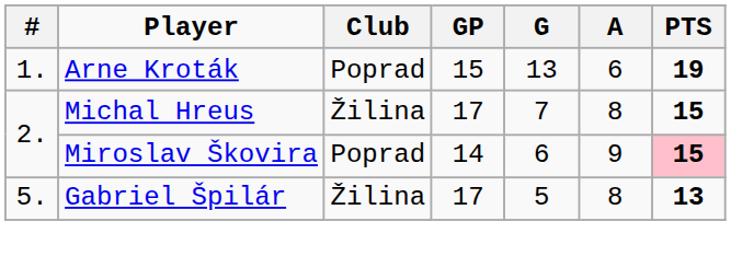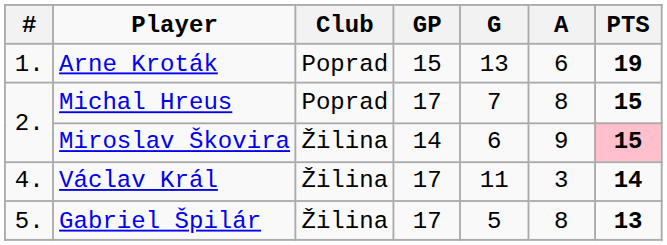 <table class="wikitable" style="text-align: center;">
 <tr>
 <th width="20"><strong>#</strong></th>
 <td><strong>Player</strong></td>
 <th width="30"><strong>Club</strong></th>
 <th width="30"><strong>GP</strong></th>
 <th width="30"><strong>G</strong></th>
 <th width="30"><strong>A</strong></th>
 <th width="30"><strong>PTS</strong></th>
 </tr>
 <tr>
 <td>1.</td>
 <td align="left"> <a href='#'>Arne Kroták</a></td>
 <td>Poprad</td>
 <td>15</td>
 <td>13</td>
 <td>6</td>
 <td><strong>19</strong></td>
 </tr>
 <tr>
 <td rowspan="2" valign="left">2.</td>
 <td align="left"> <a href='#'>Michal Hreus</a></td>
-<td>Žilina</td>
+<td>Poprad</td>
 <td>17</td>
 <td>7</td>
 <td>8</td>
 <td><strong>15</strong></td>
 </tr>
 <tr>
 <td align="left"> <a href='#'>Miroslav Škovira</a></td>
-<td>Poprad</td>
+<td>Žilina</td>
 <td>14</td>
 <td>6</td>
 <td>9</td>
 <td style="background: pink;"><strong>15</strong></td>
+</tr>
+<tr>
+<td>4.</td>
+<td align="left"> <a href='#'>Václav Král</a></td>
+<td>Žilina</td>
+<td>17</td>
+<td>11</td>
+<td>3</td>
+<td><strong>14</strong></td>
 </tr>
 <tr>
 <td>5.</td>
 <td align="left"> <a href='#'>Gabriel Špilár</a></td>
 <td>Žilina</td>
 <td>17</td>
 <td>5</td>
 <td>8</td>
 <td><strong>13</strong></td>
 </tr>
 </table>
